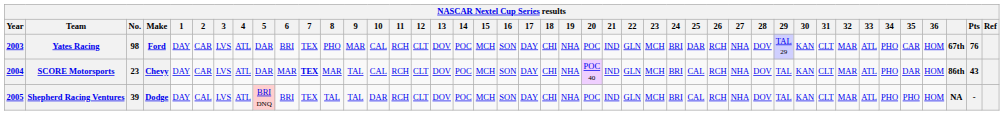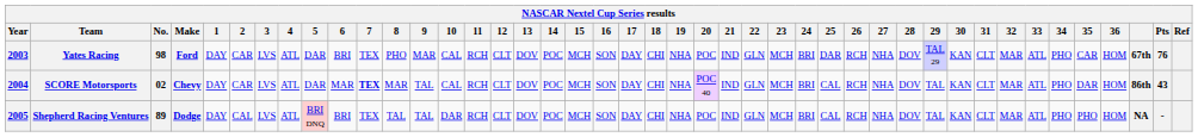 <table class="wikitable" style="text-align:center; font-size:75%">
 <tr>
 <th colspan=45><a href='#'>NASCAR Nextel Cup Series</a> results</th>
 </tr>
 <tr>
 <th>Year</th>
 <th>Team</th>
 <th>No.</th>
 <th>Make</th>
 <th>1</th>
 <th>2</th>
 <th>3</th>
 <th>4</th>
 <th>5</th>
 <th>6</th>
 <th>7</th>
 <th>8</th>
 <th>9</th>
 <th>10</th>
 <th>11</th>
 <th>12</th>
 <th>13</th>
 <th>14</th>
 <th>15</th>
 <th>16</th>
 <th>17</th>
 <th>18</th>
 <th>19</th>
 <th>20</th>
 <th>21</th>
 <th>22</th>
 <th>23</th>
 <th>24</th>
 <th>25</th>
 <th>26</th>
 <th>27</th>
 <th>28</th>
 <th>29</th>
 <th>30</th>
 <th>31</th>
 <th>32</th>
 <th>33</th>
 <th>34</th>
 <th>35</th>
 <th>36</th>
 <th></th>
 <th>Pts</th>
 <th>Ref</th>
 </tr>
 <tr>
 <th><a href='#'>2003</a></th>
 <th><a href='#'>Yates Racing</a></th>
 <th>98</th>
 <th><a href='#'>Ford</a></th>
 <td><a href='#'>DAY</a></td>
 <td><a href='#'>CAR</a></td>
 <td><a href='#'>LVS</a></td>
 <td><a href='#'>ATL</a></td>
 <td><a href='#'>DAR</a></td>
 <td><a href='#'>BRI</a></td>
 <td><a href='#'>TEX</a></td>
 <td><a href='#'>PHO</a></td>
 <td><a href='#'>MAR</a></td>
 <td><a href='#'>CAL</a></td>
 <td><a href='#'>RCH</a></td>
 <td><a href='#'>CLT</a></td>
 <td><a href='#'>DOV</a></td>
 <td><a href='#'>POC</a></td>
 <td><a href='#'>MCH</a></td>
 <td><a href='#'>SON</a></td>
 <td><a href='#'>DAY</a></td>
 <td><a href='#'>CHI</a></td>
 <td><a href='#'>NHA</a></td>
 <td><a href='#'>POC</a></td>
 <td><a href='#'>IND</a></td>
 <td><a href='#'>GLN</a></td>
 <td><a href='#'>MCH</a></td>
 <td><a href='#'>BRI</a></td>
 <td><a href='#'>DAR</a></td>
 <td><a href='#'>RCH</a></td>
 <td><a href='#'>NHA</a></td>
 <td><a href='#'>DOV</a></td>
 <td style="background:#CFCFFF;"><a href='#'>TAL</a><br><small>29</small></td>
 <td><a href='#'>KAN</a></td>
 <td><a href='#'>CLT</a></td>
 <td><a href='#'>MAR</a></td>
 <td><a href='#'>ATL</a></td>
 <td><a href='#'>PHO</a></td>
 <td><a href='#'>CAR</a></td>
 <td><a href='#'>HOM</a></td>
 <th>67th</th>
 <th>76</th>
 <th></th>
 </tr>
 <tr>
 <th><a href='#'>2004</a></th>
 <th><a href='#'>SCORE Motorsports</a></th>
-<th>23</th>
+<th>02</th>
 <th><a href='#'>Chevy</a></th>
 <td><a href='#'>DAY</a></td>
 <td><a href='#'>CAR</a></td>
 <td><a href='#'>LVS</a></td>
 <td><a href='#'>ATL</a></td>
 <td><a href='#'>DAR</a></td>
 <td><a href='#'>MAR</a></td>
 <td><strong><a href='#'>TEX</a></strong></td>
 <td><a href='#'>MAR</a></td>
 <td><a href='#'>TAL</a></td>
 <td><a href='#'>CAL</a></td>
 <td><a href='#'>RCH</a></td>
 <td><a href='#'>CLT</a></td>
 <td><a href='#'>DOV</a></td>
 <td><a href='#'>POC</a></td>
 <td><a href='#'>MCH</a></td>
 <td><a href='#'>SON</a></td>
 <td><a href='#'>DAY</a></td>
 <td><a href='#'>CHI</a></td>
 <td><a href='#'>NHA</a></td>
 <td style="background:#EFCFFF;"><a href='#'>POC</a><br><small>40</small></td>
 <td><a href='#'>IND</a></td>
 <td><a href='#'>GLN</a></td>
 <td><a href='#'>MCH</a></td>
 <td><a href='#'>BRI</a></td>
 <td><a href='#'>CAL</a></td>
 <td><a href='#'>RCH</a></td>
 <td><a href='#'>NHA</a></td>
 <td><a href='#'>DOV</a></td>
 <td><a href='#'>TAL</a></td>
 <td><a href='#'>KAN</a></td>
 <td><a href='#'>CLT</a></td>
 <td><a href='#'>MAR</a></td>
 <td><a href='#'>ATL</a></td>
 <td><a href='#'>PHO</a></td>
 <td><a href='#'>DAR</a></td>
 <td><a href='#'>HOM</a></td>
 <th>86th</th>
 <th>43</th>
 <th></th>
 </tr>
 <tr>
 <th><a href='#'>2005</a></th>
 <th><a href='#'>Shepherd Racing Ventures</a></th>
-<th>39</th>
+<th>89</th>
 <th><a href='#'>Dodge</a></th>
 <td><a href='#'>DAY</a></td>
 <td><a href='#'>CAL</a></td>
 <td><a href='#'>LVS</a></td>
 <td><a href='#'>ATL</a></td>
 <td style="background:#FFCFCF;"><a href='#'>BRI</a><br><small>DNQ</small></td>
 <td><a href='#'>BRI</a></td>
 <td><a href='#'>TEX</a></td>
 <td><a href='#'>TAL</a></td>
 <td><a href='#'>TAL</a></td>
 <td><a href='#'>DAR</a></td>
 <td><a href='#'>RCH</a></td>
 <td><a href='#'>CLT</a></td>
 <td><a href='#'>DOV</a></td>
 <td><a href='#'>POC</a></td>
 <td><a href='#'>MCH</a></td>
 <td><a href='#'>SON</a></td>
 <td><a href='#'>DAY</a></td>
 <td><a href='#'>CHI</a></td>
 <td><a href='#'>NHA</a></td>
 <td><a href='#'>POC</a></td>
 <td><a href='#'>IND</a></td>
 <td><a href='#'>GLN</a></td>
 <td><a href='#'>MCH</a></td>
 <td><a href='#'>BRI</a></td>
 <td><a href='#'>CAL</a></td>
 <td><a href='#'>RCH</a></td>
 <td><a href='#'>NHA</a></td>
 <td><a href='#'>DOV</a></td>
 <td><a href='#'>TAL</a></td>
 <td><a href='#'>KAN</a></td>
 <td><a href='#'>CLT</a></td>
 <td><a href='#'>MAR</a></td>
 <td><a href='#'>ATL</a></td>
 <td><a href='#'>PHO</a></td>
 <td><a href='#'>PHO</a></td>
 <td><a href='#'>HOM</a></td>
 <th>NA</th>
 <th>-</th>
 <th></th>
 </tr>
 </table>
